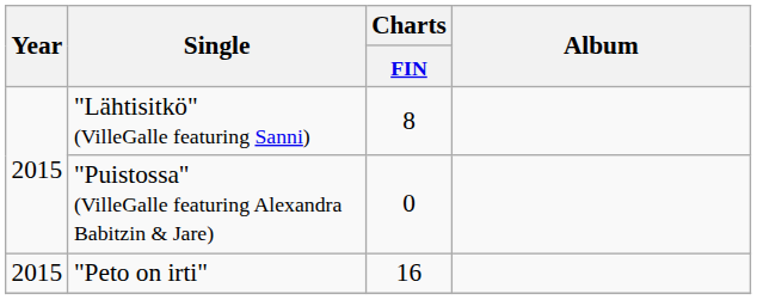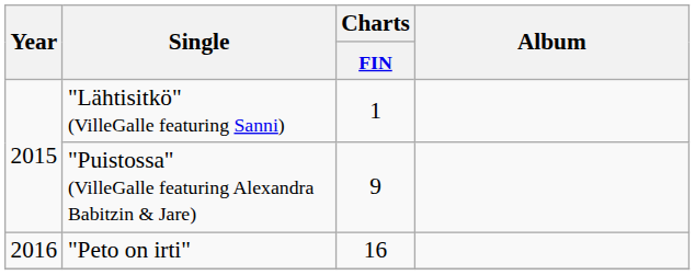 <table class="wikitable">
 <tr>
 <th align="center" rowspan="2">Year</th>
 <th align="center" rowspan="2" width="180">Single</th>
 <th align="center" colspan="1">Charts</th>
 <th align="center" rowspan="2" width="180">Album</th>
 </tr>
 <tr>
 <th width="20"><small><a href='#'>FIN</a></small><br></th>
 </tr>
 <tr>
 <td align="center" rowspan=2>2015</td>
 <td>"Lähtisitkö" <br><small>(VilleGalle featuring <a href='#'>Sanni</a>)</small></td>
-<td align="center">8</td>
+<td align="center">1</td>
 <td align="center" rowspan="1"></td>
 </tr>
 <tr>
 <td>"Puistossa" <br><small>(VilleGalle featuring Alexandra Babitzin & Jare)</small></td>
-<td align="center">0</td>
+<td align="center">9</td>
 <td align="center" rowspan="1"></td>
 </tr>
 <tr>
-<td align="center" rowspan=1>2015</td>
+<td align="center" rowspan=1>2016</td>
 <td>"Peto on irti"</td>
 <td align="center">16</td>
 <td align="center" rowspan="1"></td>
 </tr>
 <tr>
 </tr>
 </table>
